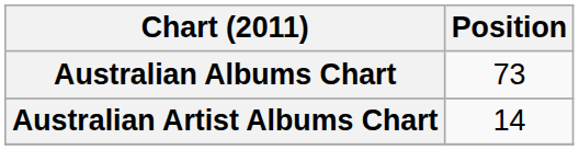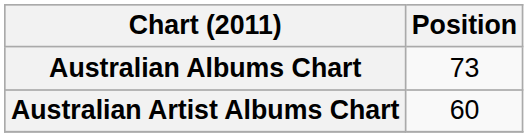 <table class="wikitable sortable plainrowheaders" style="text-align:center">
 <tr>
 <th scope="col">Chart (2011)</th>
 <th scope="col">Position</th>
 </tr>
 <tr>
 <th scope="row">Australian Albums Chart</th>
 <td>73</td>
 </tr>
 <tr>
 <th scope="row">Australian Artist Albums Chart</th>
-<td>14</td>
+<td>60</td>
 </tr>
 <tr>
 </tr>
 </table>
